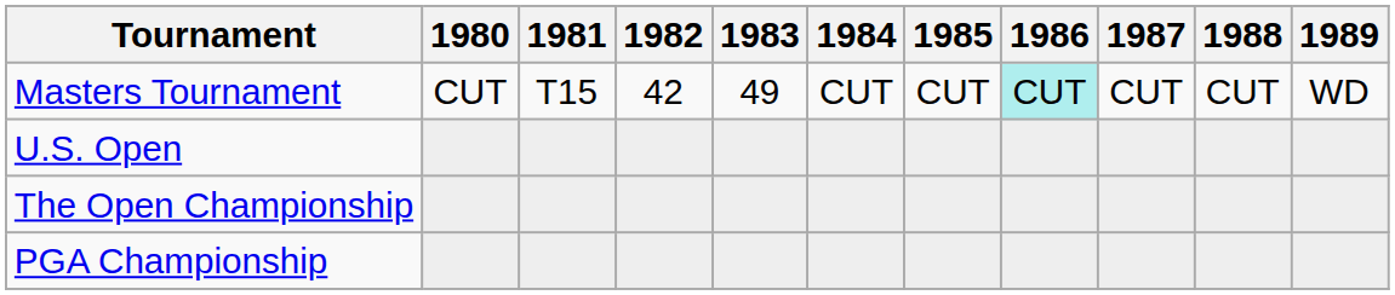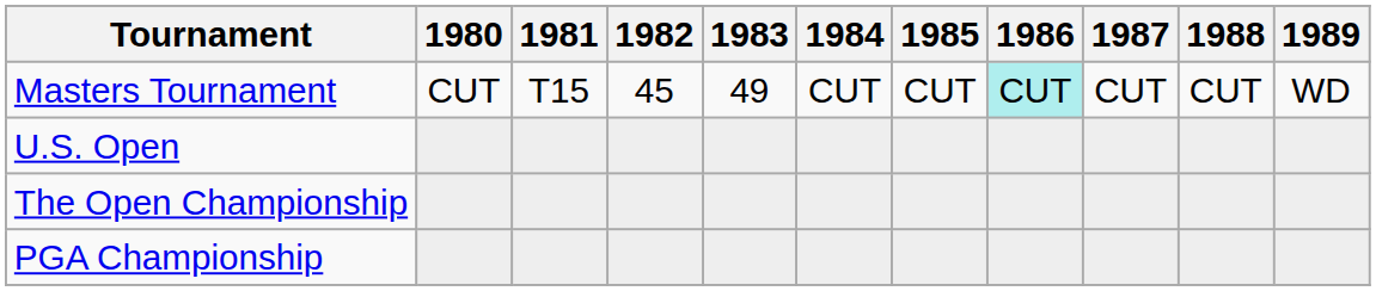 <table class="wikitable" style="font-size:95%;text-align:center;">
 <tr>
 <th>Tournament</th>
 <th>1980</th>
 <th>1981</th>
 <th>1982</th>
 <th>1983</th>
 <th>1984</th>
 <th>1985</th>
 <th>1986</th>
 <th>1987</th>
 <th>1988</th>
 <th>1989</th>
 </tr>
 <tr>
 <td align=left><a href='#'>Masters Tournament</a></td>
 <td>CUT</td>
 <td>T15</td>
-<td>42</td>
+<td>45</td>
 <td>49</td>
 <td>CUT</td>
 <td>CUT</td>
 <td style="background: paleturquoise;">CUT</td>
 <td>CUT</td>
 <td>CUT</td>
 <td>WD</td>
 </tr>
 <tr>
 <td align=left><a href='#'>U.S. Open</a></td>
 <td style="background:#eeeeee;"></td>
 <td style="background:#eeeeee;"></td>
 <td style="background:#eeeeee;"></td>
 <td style="background:#eeeeee;"></td>
 <td style="background:#eeeeee;"></td>
 <td style="background:#eeeeee;"></td>
 <td style="background:#eeeeee;"></td>
 <td style="background:#eeeeee;"></td>
 <td style="background:#eeeeee;"></td>
 <td style="background:#eeeeee;"></td>
 </tr>
 <tr>
 <td align=left><a href='#'>The Open Championship</a></td>
 <td style="background:#eeeeee;"></td>
 <td style="background:#eeeeee;"></td>
 <td style="background:#eeeeee;"></td>
 <td style="background:#eeeeee;"></td>
 <td style="background:#eeeeee;"></td>
 <td style="background:#eeeeee;"></td>
 <td style="background:#eeeeee;"></td>
 <td style="background:#eeeeee;"></td>
 <td style="background:#eeeeee;"></td>
 <td style="background:#eeeeee;"></td>
 </tr>
 <tr>
 <td align=left><a href='#'>PGA Championship</a></td>
 <td style="background:#eeeeee;"></td>
 <td style="background:#eeeeee;"></td>
 <td style="background:#eeeeee;"></td>
 <td style="background:#eeeeee;"></td>
 <td style="background:#eeeeee;"></td>
 <td style="background:#eeeeee;"></td>
 <td style="background:#eeeeee;"></td>
 <td style="background:#eeeeee;"></td>
 <td style="background:#eeeeee;"></td>
 <td style="background:#eeeeee;"></td>
 </tr>
 </table>
